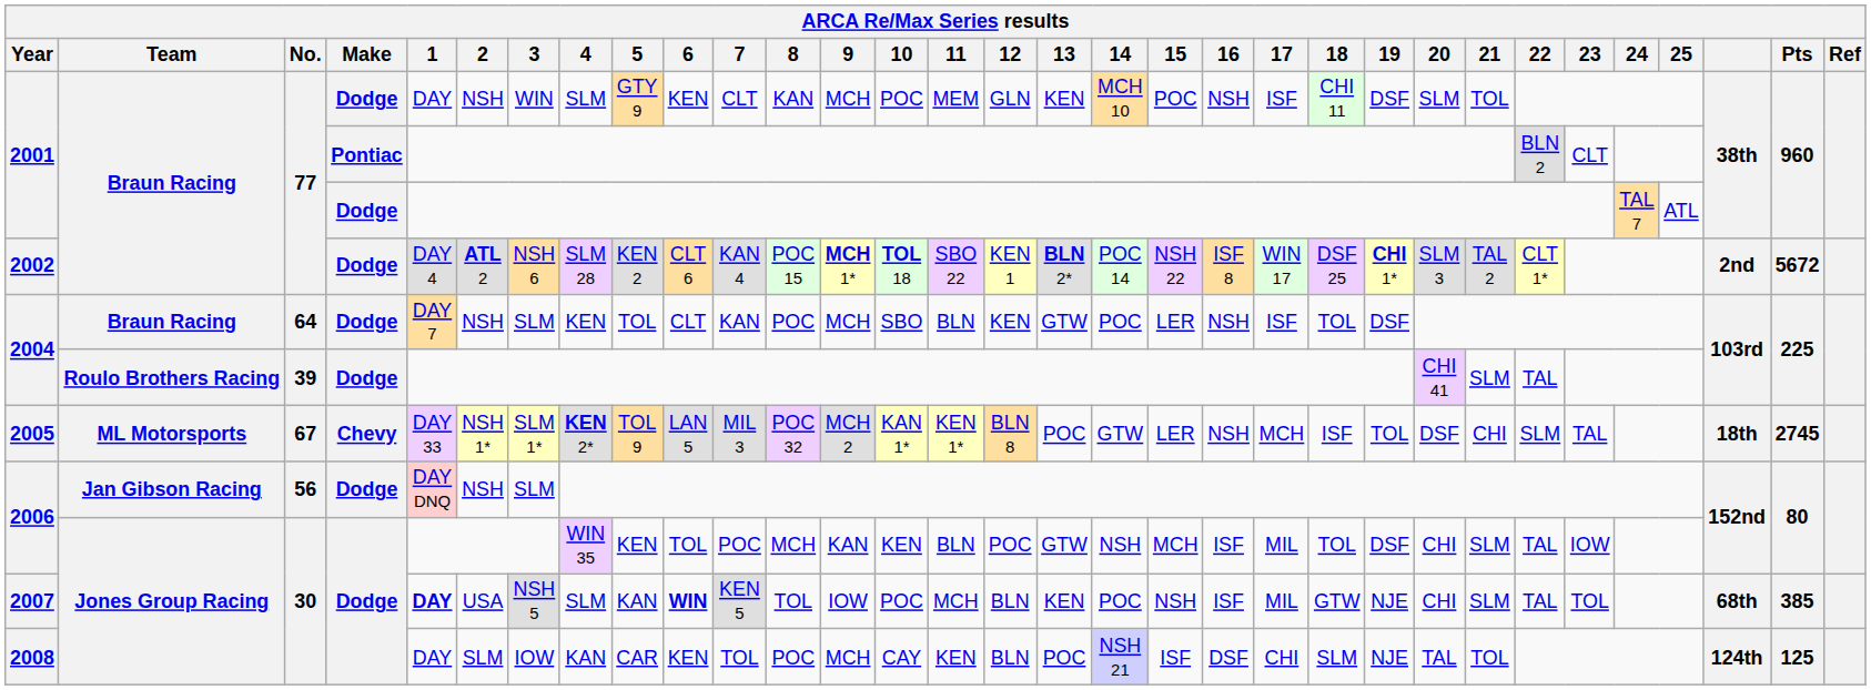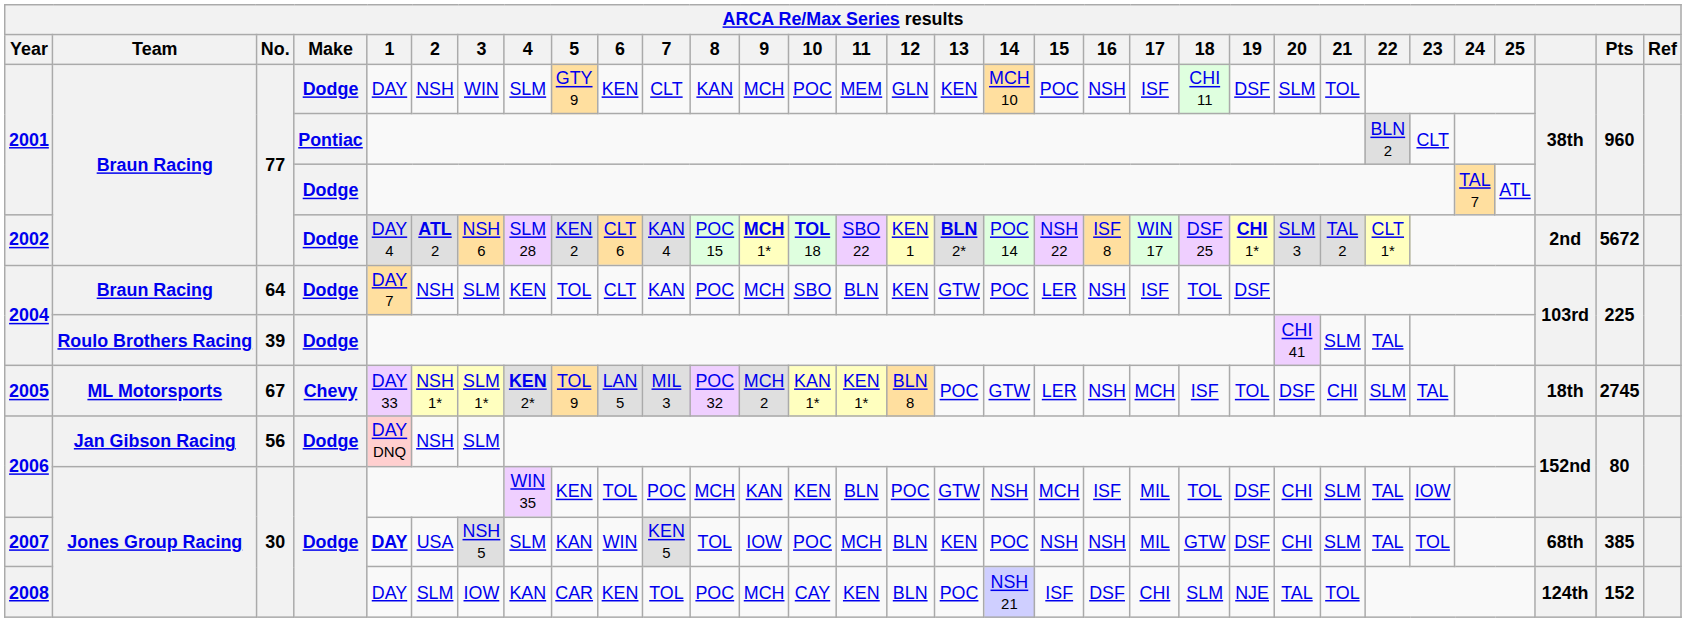 <table class="wikitable" style="text-align:center; font-size:75%">
 <tr>
 <th colspan=45><a href='#'>ARCA Re/Max Series</a> results</th>
 </tr>
 <tr>
 <th>Year</th>
 <th>Team</th>
 <th>No.</th>
 <th>Make</th>
 <th>1</th>
 <th>2</th>
 <th>3</th>
 <th>4</th>
 <th>5</th>
 <th>6</th>
 <th>7</th>
 <th>8</th>
 <th>9</th>
 <th>10</th>
 <th>11</th>
 <th>12</th>
 <th>13</th>
 <th>14</th>
 <th>15</th>
 <th>16</th>
 <th>17</th>
 <th>18</th>
 <th>19</th>
 <th>20</th>
 <th>21</th>
 <th>22</th>
 <th>23</th>
 <th>24</th>
 <th>25</th>
 <th></th>
 <th>Pts</th>
 <th>Ref</th>
 </tr>
 <tr>
 <th rowspan=3><a href='#'>2001</a></th>
 <th rowspan=4><a href='#'>Braun Racing</a></th>
 <th rowspan=4>77</th>
 <th><a href='#'>Dodge</a></th>
 <td><a href='#'>DAY</a></td>
 <td><a href='#'>NSH</a></td>
 <td><a href='#'>WIN</a></td>
 <td><a href='#'>SLM</a></td>
 <td style="background:#FFDF9F;"><a href='#'>GTY</a><br><small>9</small></td>
 <td><a href='#'>KEN</a></td>
 <td><a href='#'>CLT</a></td>
 <td><a href='#'>KAN</a></td>
 <td><a href='#'>MCH</a></td>
 <td><a href='#'>POC</a></td>
 <td><a href='#'>MEM</a></td>
 <td><a href='#'>GLN</a></td>
 <td><a href='#'>KEN</a></td>
 <td style="background:#FFDF9F;"><a href='#'>MCH</a><br><small>10</small></td>
 <td><a href='#'>POC</a></td>
 <td><a href='#'>NSH</a></td>
 <td><a href='#'>ISF</a></td>
 <td style="background:#DFFFDF;"><a href='#'>CHI</a><br><small>11</small></td>
 <td><a href='#'>DSF</a></td>
 <td><a href='#'>SLM</a></td>
 <td><a href='#'>TOL</a></td>
 <td colspan=4></td>
 <th rowspan=3>38th</th>
 <th rowspan=3>960</th>
 <th rowspan=3></th>
 </tr>
 <tr>
 <th><a href='#'>Pontiac</a></th>
 <td colspan=21></td>
 <td style="background:#DFDFDF;"><a href='#'>BLN</a><br><small>2</small></td>
 <td><a href='#'>CLT</a></td>
 <td colspan=2></td>
 </tr>
 <tr>
 <th><a href='#'>Dodge</a></th>
 <td colspan=23></td>
 <td style="background:#FFDF9F;"><a href='#'>TAL</a><br><small>7</small></td>
 <td><a href='#'>ATL</a></td>
 </tr>
 <tr>
 <th><a href='#'>2002</a></th>
 <th><a href='#'>Dodge</a></th>
 <td style="background:#DFDFDF;"><a href='#'>DAY</a><br><small>4</small></td>
 <td style="background:#DFDFDF;"><strong><a href='#'>ATL</a></strong><br><small>2</small></td>
 <td style="background:#FFDF9F;"><a href='#'>NSH</a><br><small>6</small></td>
 <td style="background:#EFCFFF;"><a href='#'>SLM</a><br><small>28</small></td>
 <td style="background:#DFDFDF;"><a href='#'>KEN</a><br><small>2</small></td>
 <td style="background:#FFDF9F;"><a href='#'>CLT</a><br><small>6</small></td>
 <td style="background:#DFDFDF;"><a href='#'>KAN</a><br><small>4</small></td>
 <td style="background:#DFFFDF;"><a href='#'>POC</a><br><small>15</small></td>
 <td style="background:#FFFFBF;"><strong><a href='#'>MCH</a></strong><br><small>1*</small></td>
 <td style="background:#DFFFDF;"><strong><a href='#'>TOL</a></strong><br><small>18</small></td>
 <td style="background:#EFCFFF;"><a href='#'>SBO</a><br><small>22</small></td>
 <td style="background:#FFFFBF;"><a href='#'>KEN</a><br><small>1</small></td>
 <td style="background:#DFDFDF;"><strong><a href='#'>BLN</a></strong><br><small>2*</small></td>
 <td style="background:#DFFFDF;"><a href='#'>POC</a><br><small>14</small></td>
 <td style="background:#EFCFFF;"><a href='#'>NSH</a><br><small>22</small></td>
 <td style="background:#FFDF9F;"><a href='#'>ISF</a><br><small>8</small></td>
 <td style="background:#DFFFDF;"><a href='#'>WIN</a><br><small>17</small></td>
 <td style="background:#EFCFFF;"><a href='#'>DSF</a><br><small>25</small></td>
 <td style="background:#FFFFBF;"><strong><a href='#'>CHI</a></strong><br><small>1*</small></td>
 <td style="background:#DFDFDF;"><a href='#'>SLM</a><br><small>3</small></td>
 <td style="background:#DFDFDF;"><a href='#'>TAL</a><br><small>2</small></td>
 <td style="background:#FFFFBF;"><a href='#'>CLT</a><br><small>1*</small></td>
 <td colspan=3></td>
 <th>2nd</th>
 <th>5672</th>
 <th></th>
 </tr>
 <tr>
 <th rowspan=2><a href='#'>2004</a></th>
 <th><a href='#'>Braun Racing</a></th>
 <th>64</th>
 <th><a href='#'>Dodge</a></th>
 <td style="background:#FFDF9F;"><a href='#'>DAY</a><br><small>7</small></td>
 <td><a href='#'>NSH</a></td>
 <td><a href='#'>SLM</a></td>
 <td><a href='#'>KEN</a></td>
 <td><a href='#'>TOL</a></td>
 <td><a href='#'>CLT</a></td>
 <td><a href='#'>KAN</a></td>
 <td><a href='#'>POC</a></td>
 <td><a href='#'>MCH</a></td>
 <td><a href='#'>SBO</a></td>
 <td><a href='#'>BLN</a></td>
 <td><a href='#'>KEN</a></td>
 <td><a href='#'>GTW</a></td>
 <td><a href='#'>POC</a></td>
 <td><a href='#'>LER</a></td>
 <td><a href='#'>NSH</a></td>
 <td><a href='#'>ISF</a></td>
 <td><a href='#'>TOL</a></td>
 <td><a href='#'>DSF</a></td>
 <td colspan=6></td>
 <th rowspan=2>103rd</th>
 <th rowspan=2>225</th>
 <th rowspan=2></th>
 </tr>
 <tr>
 <th><a href='#'>Roulo Brothers Racing</a></th>
 <th>39</th>
 <th><a href='#'>Dodge</a></th>
 <td colspan=19></td>
 <td style="background:#EFCFFF;"><a href='#'>CHI</a><br><small>41</small></td>
 <td><a href='#'>SLM</a></td>
 <td><a href='#'>TAL</a></td>
 <td colspan=3></td>
 </tr>
 <tr>
 <th><a href='#'>2005</a></th>
 <th><a href='#'>ML Motorsports</a></th>
 <th>67</th>
 <th><a href='#'>Chevy</a></th>
 <td style="background:#EFCFFF;"><a href='#'>DAY</a><br><small>33</small></td>
 <td style="background:#FFFFBF;"><a href='#'>NSH</a><br><small>1*</small></td>
 <td style="background:#FFFFBF;"><a href='#'>SLM</a><br><small>1*</small></td>
 <td style="background:#DFDFDF;"><strong><a href='#'>KEN</a></strong><br><small>2*</small></td>
 <td style="background:#FFDF9F;"><a href='#'>TOL</a><br><small>9</small></td>
 <td style="background:#DFDFDF;"><a href='#'>LAN</a><br><small>5</small></td>
 <td style="background:#DFDFDF;"><a href='#'>MIL</a><br><small>3</small></td>
 <td style="background:#EFCFFF;"><a href='#'>POC</a><br><small>32</small></td>
 <td style="background:#DFDFDF;"><a href='#'>MCH</a><br><small>2</small></td>
 <td style="background:#FFFFBF;"><a href='#'>KAN</a><br><small>1*</small></td>
 <td style="background:#FFFFBF;"><a href='#'>KEN</a><br><small>1*</small></td>
 <td style="background:#FFDF9F;"><a href='#'>BLN</a><br><small>8</small></td>
 <td><a href='#'>POC</a></td>
 <td><a href='#'>GTW</a></td>
 <td><a href='#'>LER</a></td>
 <td><a href='#'>NSH</a></td>
 <td><a href='#'>MCH</a></td>
 <td><a href='#'>ISF</a></td>
 <td><a href='#'>TOL</a></td>
 <td><a href='#'>DSF</a></td>
 <td><a href='#'>CHI</a></td>
 <td><a href='#'>SLM</a></td>
 <td><a href='#'>TAL</a></td>
 <td colspan=2></td>
 <th>18th</th>
 <th>2745</th>
 <th></th>
 </tr>
 <tr>
 <th rowspan=2><a href='#'>2006</a></th>
 <th><a href='#'>Jan Gibson Racing</a></th>
 <th>56</th>
 <th><a href='#'>Dodge</a></th>
 <td style="background:#FFCFCF;"><a href='#'>DAY</a><br><small>DNQ</small></td>
 <td><a href='#'>NSH</a></td>
 <td><a href='#'>SLM</a></td>
 <td colspan=22></td>
 <th rowspan=2>152nd</th>
 <th rowspan=2>80</th>
 <th rowspan=2></th>
 </tr>
 <tr>
 <th rowspan=3><a href='#'>Jones Group Racing</a></th>
 <th rowspan=3>30</th>
 <th rowspan=3><a href='#'>Dodge</a></th>
 <td colspan=3></td>
 <td style="background:#EFCFFF;"><a href='#'>WIN</a><br><small>35</small></td>
 <td><a href='#'>KEN</a></td>
 <td><a href='#'>TOL</a></td>
 <td><a href='#'>POC</a></td>
 <td><a href='#'>MCH</a></td>
 <td><a href='#'>KAN</a></td>
 <td><a href='#'>KEN</a></td>
 <td><a href='#'>BLN</a></td>
 <td><a href='#'>POC</a></td>
 <td><a href='#'>GTW</a></td>
 <td><a href='#'>NSH</a></td>
 <td><a href='#'>MCH</a></td>
 <td><a href='#'>ISF</a></td>
 <td><a href='#'>MIL</a></td>
 <td><a href='#'>TOL</a></td>
 <td><a href='#'>DSF</a></td>
 <td><a href='#'>CHI</a></td>
 <td><a href='#'>SLM</a></td>
 <td><a href='#'>TAL</a></td>
 <td><a href='#'>IOW</a></td>
 <td colspan=2></td>
 </tr>
 <tr>
 <th><a href='#'>2007</a></th>
 <td><strong><a href='#'>DAY</a></strong></td>
 <td><a href='#'>USA</a></td>
 <td style="background:#DFDFDF;"><a href='#'>NSH</a><br><small>5</small></td>
 <td><a href='#'>SLM</a></td>
 <td><a href='#'>KAN</a></td>
-<td><strong><a href='#'>WIN</a></strong></td>
+<td><a href='#'>WIN</a></td>
 <td style="background:#DFDFDF;"><a href='#'>KEN</a><br><small>5</small></td>
 <td><a href='#'>TOL</a></td>
 <td><a href='#'>IOW</a></td>
 <td><a href='#'>POC</a></td>
 <td><a href='#'>MCH</a></td>
 <td><a href='#'>BLN</a></td>
 <td><a href='#'>KEN</a></td>
 <td><a href='#'>POC</a></td>
 <td><a href='#'>NSH</a></td>
-<td><a href='#'>ISF</a></td>
+<td><a href='#'>NSH</a></td>
 <td><a href='#'>MIL</a></td>
 <td><a href='#'>GTW</a></td>
-<td><a href='#'>NJE</a></td>
+<td><a href='#'>DSF</a></td>
 <td><a href='#'>CHI</a></td>
 <td><a href='#'>SLM</a></td>
 <td><a href='#'>TAL</a></td>
 <td><a href='#'>TOL</a></td>
 <td colspan=2></td>
 <th>68th</th>
 <th>385</th>
 <th></th>
 </tr>
 <tr>
 <th><a href='#'>2008</a></th>
 <td><a href='#'>DAY</a></td>
 <td><a href='#'>SLM</a></td>
 <td><a href='#'>IOW</a></td>
 <td><a href='#'>KAN</a></td>
 <td><a href='#'>CAR</a></td>
 <td><a href='#'>KEN</a></td>
 <td><a href='#'>TOL</a></td>
 <td><a href='#'>POC</a></td>
 <td><a href='#'>MCH</a></td>
 <td><a href='#'>CAY</a></td>
 <td><a href='#'>KEN</a></td>
 <td><a href='#'>BLN</a></td>
 <td><a href='#'>POC</a></td>
 <td style="background:#CFCFFF;"><a href='#'>NSH</a><br><small>21</small></td>
 <td><a href='#'>ISF</a></td>
 <td><a href='#'>DSF</a></td>
 <td><a href='#'>CHI</a></td>
 <td><a href='#'>SLM</a></td>
 <td><a href='#'>NJE</a></td>
 <td><a href='#'>TAL</a></td>
 <td><a href='#'>TOL</a></td>
 <td colspan=4></td>
 <th>124th</th>
-<th>125</th>
+<th>152</th>
 <th></th>
 </tr>
 </table>
